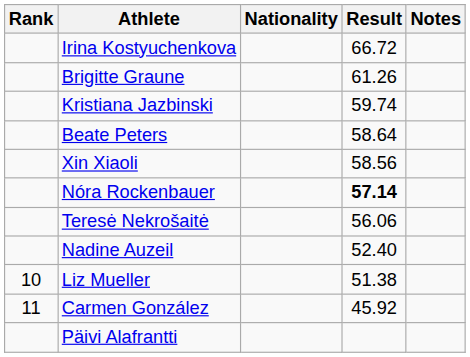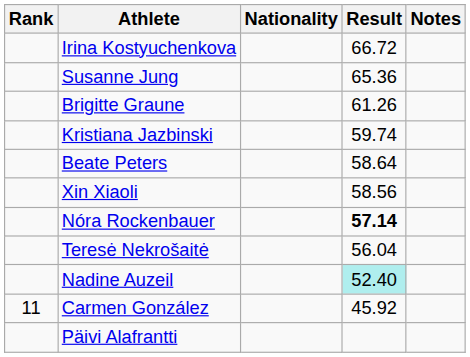 <table class="wikitable sortable" style="text-align:center">
 <tr>
 <th>Rank</th>
 <th>Athlete</th>
 <th>Nationality</th>
 <th>Result</th>
 <th>Notes</th>
 </tr>
 <tr>
 <td></td>
 <td align=left><a href='#'>Irina Kostyuchenkova</a></td>
 <td align=left></td>
 <td>66.72</td>
+<td></td>
+</tr>
+<tr>
+<td></td>
+<td align=left><a href='#'>Susanne Jung</a></td>
+<td align=left></td>
+<td>65.36</td>
 <td></td>
 </tr>
 <tr>
 <td></td>
 <td align=left><a href='#'>Brigitte Graune</a></td>
 <td align=left></td>
 <td>61.26</td>
 <td></td>
 </tr>
 <tr>
 <td></td>
 <td align=left><a href='#'>Kristiana Jazbinski</a></td>
 <td align=left></td>
 <td>59.74</td>
 <td></td>
 </tr>
 <tr>
 <td></td>
 <td align=left><a href='#'>Beate Peters</a></td>
 <td align=left></td>
 <td>58.64</td>
 <td></td>
 </tr>
 <tr>
 <td></td>
 <td align=left><a href='#'>Xin Xiaoli</a></td>
 <td align=left></td>
 <td>58.56</td>
 <td></td>
 </tr>
 <tr>
 <td></td>
 <td align=left><a href='#'>Nóra Rockenbauer</a></td>
 <td align=left></td>
 <td><strong>57.14</strong></td>
 <td></td>
 </tr>
 <tr>
 <td></td>
 <td align=left><a href='#'>Teresė Nekrošaitė</a></td>
 <td align=left></td>
-<td>56.06</td>
+<td>56.04</td>
 <td></td>
 </tr>
 <tr>
 <td></td>
 <td align=left><a href='#'>Nadine Auzeil</a></td>
 <td align=left></td>
-<td>52.40</td>
-<td></td>
-</tr>
-<tr>
-<td>10</td>
-<td align=left><a href='#'>Liz Mueller</a></td>
-<td align=left></td>
-<td>51.38</td>
+<td style="background: paleturquoise;">52.40</td>
 <td></td>
 </tr>
 <tr>
 <td>11</td>
 <td align=left><a href='#'>Carmen González</a></td>
 <td align=left></td>
 <td>45.92</td>
 <td></td>
 </tr>
 <tr>
 <td></td>
 <td align=left><a href='#'>Päivi Alafrantti</a></td>
 <td align=left></td>
 <td></td>
 <td></td>
 </tr>
 </table>
